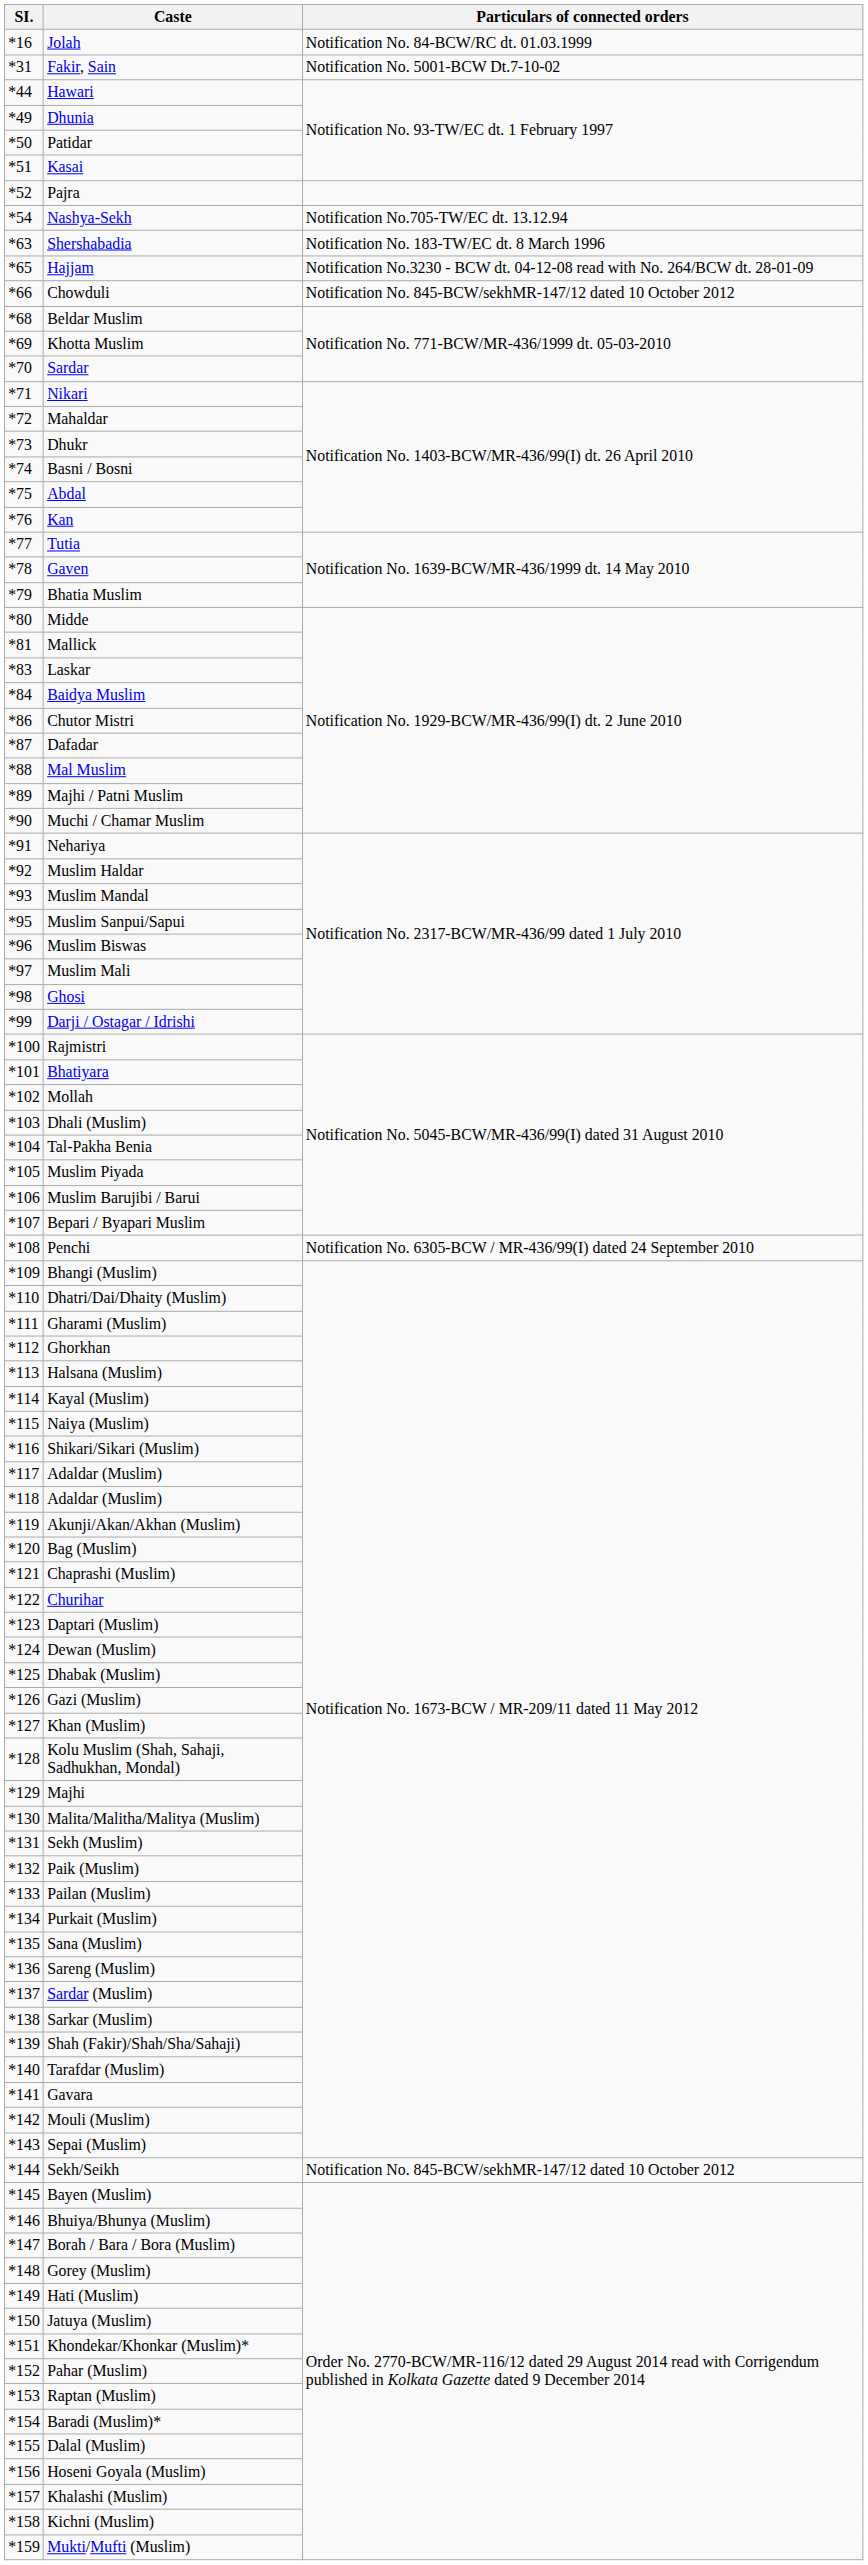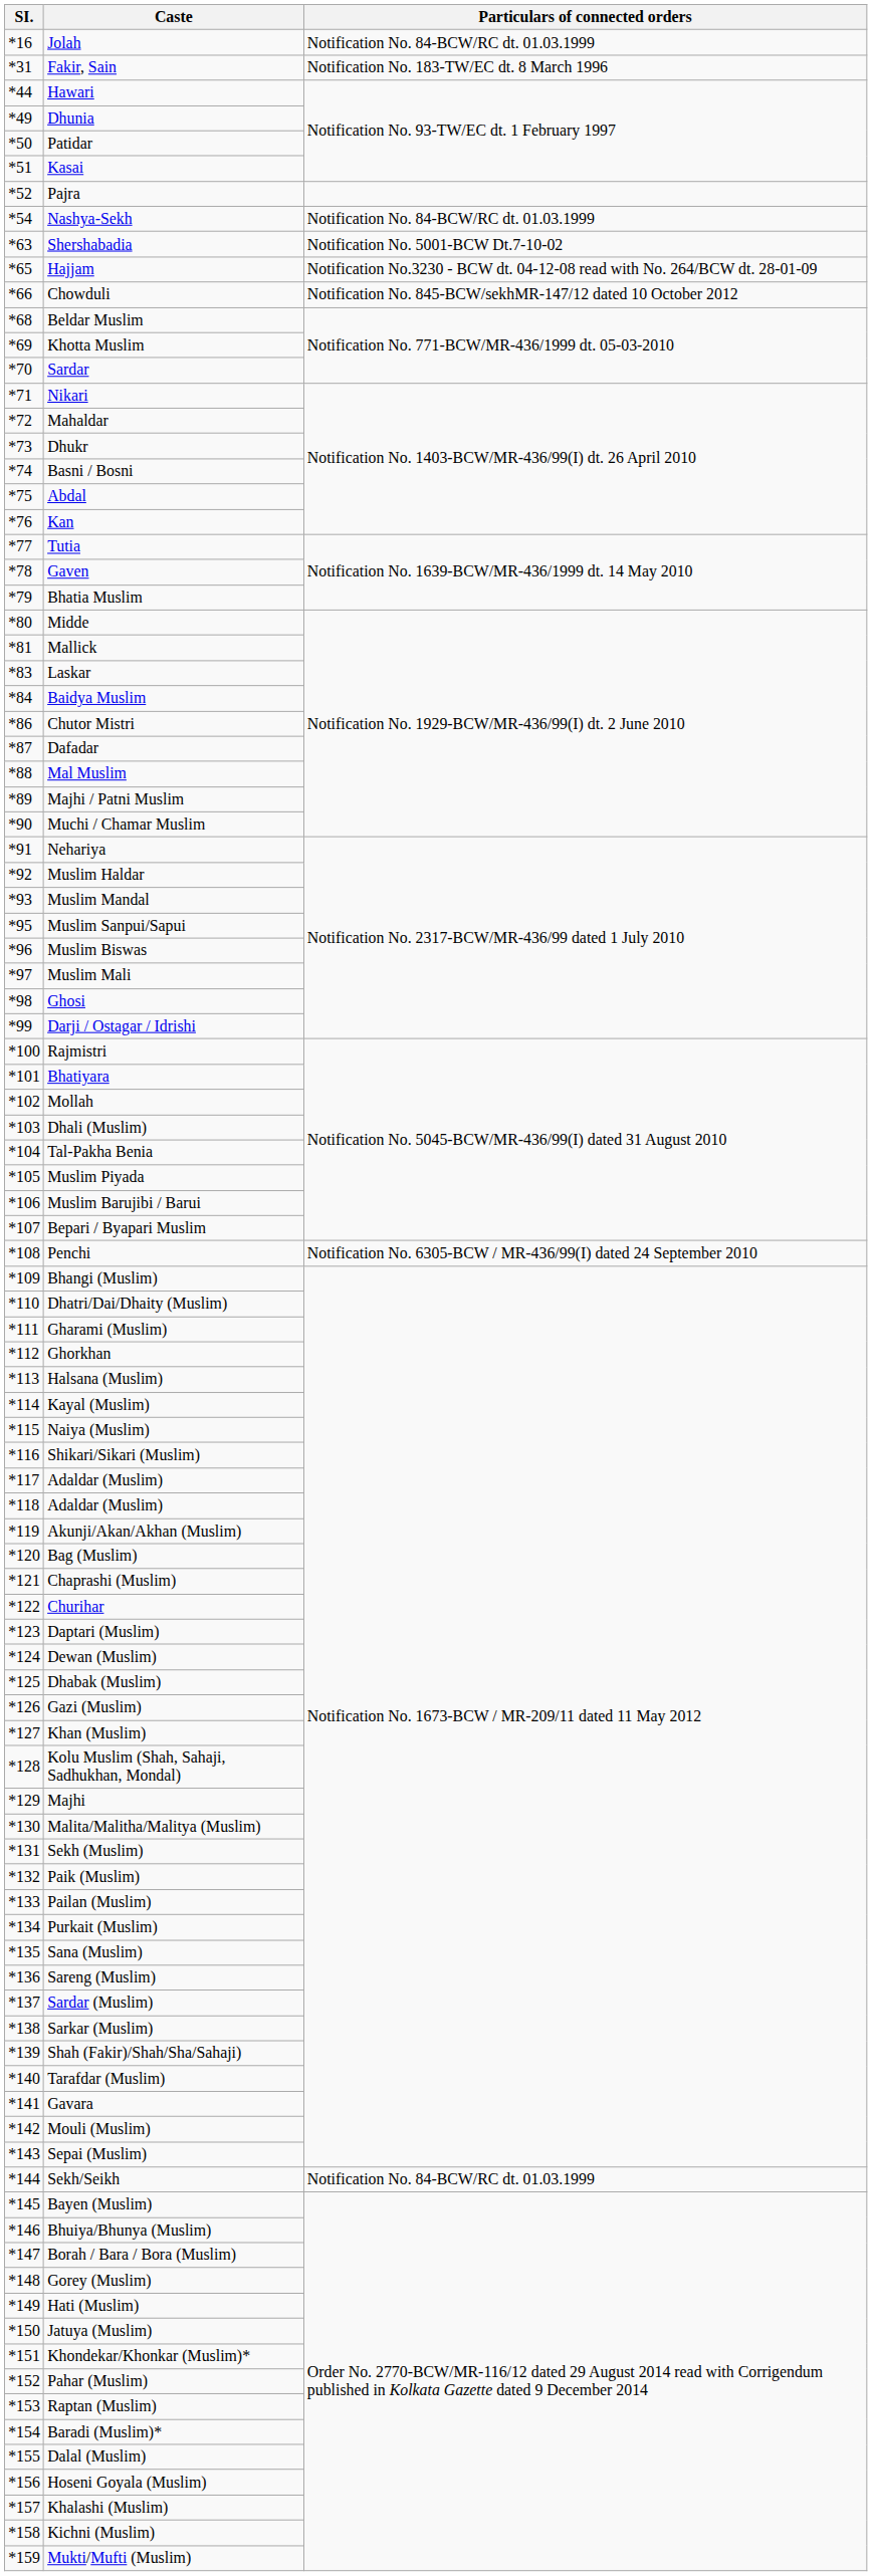 <table class="wikitable">
 <tr>
 <th>SI.</th>
 <th>Caste</th>
 <th>Particulars of connected orders</th>
 </tr>
 <tr>
 <td>*16</td>
 <td><a href='#'>Jolah</a></td>
 <td>Notification No. 84-BCW/RC dt. 01.03.1999</td>
 </tr>
 <tr>
 <td>*31</td>
 <td><a href='#'>Fakir</a>, <a href='#'>Sain</a></td>
-<td>Notification No. 5001-BCW Dt.7-10-02</td>
+<td>Notification No. 183-TW/EC dt. 8 March 1996</td>
 </tr>
 <tr>
 <td>*44</td>
 <td><a href='#'>Hawari</a></td>
 <td rowspan="4">Notification No. 93-TW/EC dt. 1 February 1997</td>
 </tr>
 <tr>
 <td>*49</td>
 <td><a href='#'>Dhunia</a></td>
 </tr>
 <tr>
 <td>*50</td>
 <td>Patidar</td>
 </tr>
 <tr>
 <td>*51</td>
 <td><a href='#'>Kasai</a></td>
 </tr>
 <tr>
 <td>*52</td>
 <td>Pajra</td>
 </tr>
 <tr>
 <td>*54</td>
 <td><a href='#'>Nashya-Sekh</a></td>
-<td>Notification No.705-TW/EC dt. 13.12.94</td>
+<td>Notification No. 84-BCW/RC dt. 01.03.1999</td>
 </tr>
 <tr>
 <td>*63</td>
 <td><a href='#'>Shershabadia</a></td>
-<td>Notification No. 183-TW/EC dt. 8 March 1996</td>
+<td>Notification No. 5001-BCW Dt.7-10-02</td>
 </tr>
 <tr>
 <td>*65</td>
 <td><a href='#'>Hajjam</a></td>
 <td>Notification No.3230 - BCW dt. 04-12-08 read with No. 264/BCW dt. 28-01-09</td>
 </tr>
 <tr>
 <td>*66</td>
 <td>Chowduli</td>
 <td>Notification No. 845-BCW/sekhMR-147/12 dated 10 October 2012</td>
 </tr>
 <tr>
 <td>*68</td>
 <td>Beldar Muslim</td>
 <td rowspan="3">Notification No. 771-BCW/MR-436/1999 dt. 05-03-2010</td>
 </tr>
 <tr>
 <td>*69</td>
 <td>Khotta Muslim</td>
 </tr>
 <tr>
 <td>*70</td>
 <td><a href='#'>Sardar</a></td>
 </tr>
 <tr>
 <td>*71</td>
 <td><a href='#'>Nikari</a></td>
 <td rowspan="6">Notification No. 1403-BCW/MR-436/99(I) dt. 26 April 2010</td>
 </tr>
 <tr>
 <td>*72</td>
 <td>Mahaldar</td>
 </tr>
 <tr>
 <td>*73</td>
 <td>Dhukr</td>
 </tr>
 <tr>
 <td>*74</td>
 <td>Basni / Bosni</td>
 </tr>
 <tr>
 <td>*75</td>
 <td><a href='#'>Abdal</a></td>
 </tr>
 <tr>
 <td>*76</td>
 <td><a href='#'>Kan</a></td>
 </tr>
 <tr>
 <td>*77</td>
 <td><a href='#'>Tutia</a></td>
 <td rowspan="3">Notification No. 1639-BCW/MR-436/1999 dt. 14 May 2010</td>
 </tr>
 <tr>
 <td>*78</td>
 <td><a href='#'>Gaven</a></td>
 </tr>
 <tr>
 <td>*79</td>
 <td>Bhatia Muslim</td>
 </tr>
 <tr>
 <td>*80</td>
 <td>Midde</td>
 <td rowspan="9">Notification No. 1929-BCW/MR-436/99(I) dt. 2 June 2010</td>
 </tr>
 <tr>
 <td>*81</td>
 <td>Mallick</td>
 </tr>
 <tr>
 <td>*83</td>
 <td>Laskar</td>
 </tr>
 <tr>
 <td>*84</td>
 <td><a href='#'>Baidya Muslim</a></td>
 </tr>
 <tr>
 <td>*86</td>
 <td>Chutor Mistri</td>
 </tr>
 <tr>
 <td>*87</td>
 <td>Dafadar</td>
 </tr>
 <tr>
 <td>*88</td>
 <td><a href='#'>Mal Muslim</a></td>
 </tr>
 <tr>
 <td>*89</td>
 <td>Majhi / Patni Muslim</td>
 </tr>
 <tr>
 <td>*90</td>
 <td>Muchi / Chamar Muslim</td>
 </tr>
 <tr>
 <td>*91</td>
 <td>Nehariya</td>
 <td rowspan="8">Notification No. 2317-BCW/MR-436/99 dated 1 July 2010</td>
 </tr>
 <tr>
 <td>*92</td>
 <td>Muslim Haldar</td>
 </tr>
 <tr>
 <td>*93</td>
 <td>Muslim Mandal</td>
 </tr>
 <tr>
 <td>*95</td>
 <td>Muslim Sanpui/Sapui</td>
 </tr>
 <tr>
 <td>*96</td>
 <td>Muslim Biswas</td>
 </tr>
 <tr>
 <td>*97</td>
 <td>Muslim Mali</td>
 </tr>
 <tr>
 <td>*98</td>
 <td><a href='#'>Ghosi</a></td>
 </tr>
 <tr>
 <td>*99</td>
 <td><a href='#'>Darji / Ostagar / Idrishi</a></td>
 </tr>
 <tr>
 <td>*100</td>
 <td>Rajmistri</td>
 <td rowspan="8">Notification No. 5045-BCW/MR-436/99(I) dated 31 August 2010</td>
 </tr>
 <tr>
 <td>*101</td>
 <td><a href='#'>Bhatiyara</a></td>
 </tr>
 <tr>
 <td>*102</td>
 <td>Mollah</td>
 </tr>
 <tr>
 <td>*103</td>
 <td>Dhali (Muslim)</td>
 </tr>
 <tr>
 <td>*104</td>
 <td>Tal-Pakha Benia</td>
 </tr>
 <tr>
 <td>*105</td>
 <td>Muslim Piyada</td>
 </tr>
 <tr>
 <td>*106</td>
 <td>Muslim Barujibi / Barui</td>
 </tr>
 <tr>
 <td>*107</td>
 <td>Bepari / Byapari Muslim</td>
 </tr>
 <tr>
 <td>*108</td>
 <td>Penchi</td>
 <td rowspan="1">Notification No. 6305-BCW / MR-436/99(I) dated 24 September 2010</td>
 </tr>
 <tr>
 <td>*109</td>
 <td>Bhangi (Muslim)</td>
 <td rowspan="35">Notification No. 1673-BCW / MR-209/11 dated 11 May 2012</td>
 </tr>
 <tr>
 <td>*110</td>
 <td>Dhatri/Dai/Dhaity (Muslim)</td>
 </tr>
 <tr>
 <td>*111</td>
 <td>Gharami (Muslim)</td>
 </tr>
 <tr>
 <td>*112</td>
 <td>Ghorkhan</td>
 </tr>
 <tr>
 <td>*113</td>
 <td>Halsana (Muslim)</td>
 </tr>
 <tr>
 <td>*114</td>
 <td>Kayal (Muslim)</td>
 </tr>
 <tr>
 <td>*115</td>
 <td>Naiya (Muslim)</td>
 </tr>
 <tr>
 <td>*116</td>
 <td>Shikari/Sikari (Muslim)</td>
 </tr>
 <tr>
 <td>*117</td>
 <td>Adaldar (Muslim)</td>
 </tr>
 <tr>
 <td>*118</td>
 <td>Adaldar (Muslim)</td>
 </tr>
 <tr>
 <td>*119</td>
 <td>Akunji/Akan/Akhan (Muslim)</td>
 </tr>
 <tr>
 <td>*120</td>
 <td>Bag (Muslim)</td>
 </tr>
 <tr>
 <td>*121</td>
 <td>Chaprashi (Muslim)</td>
 </tr>
 <tr>
 <td>*122</td>
 <td><a href='#'>Churihar</a></td>
 </tr>
 <tr>
 <td>*123</td>
 <td>Daptari (Muslim)</td>
 </tr>
 <tr>
 <td>*124</td>
 <td>Dewan (Muslim)</td>
 </tr>
 <tr>
 <td>*125</td>
 <td>Dhabak (Muslim)</td>
 </tr>
 <tr>
 <td>*126</td>
 <td>Gazi (Muslim)</td>
 </tr>
 <tr>
 <td>*127</td>
 <td>Khan (Muslim)</td>
 </tr>
 <tr>
 <td>*128</td>
 <td>Kolu Muslim (Shah, Sahaji, Sadhukhan, Mondal)</td>
 </tr>
 <tr>
 <td>*129</td>
 <td>Majhi</td>
 </tr>
 <tr>
 <td>*130</td>
 <td>Malita/Malitha/Malitya (Muslim)</td>
 </tr>
 <tr>
 <td>*131</td>
 <td>Sekh (Muslim)</td>
 </tr>
 <tr>
 <td>*132</td>
 <td>Paik (Muslim)</td>
 </tr>
 <tr>
 <td>*133</td>
 <td>Pailan (Muslim)</td>
 </tr>
 <tr>
 <td>*134</td>
 <td>Purkait (Muslim)</td>
 </tr>
 <tr>
 <td>*135</td>
 <td>Sana (Muslim)</td>
 </tr>
 <tr>
 <td>*136</td>
 <td>Sareng (Muslim)</td>
 </tr>
 <tr>
 <td>*137</td>
 <td><a href='#'>Sardar</a> (Muslim)</td>
 </tr>
 <tr>
 <td>*138</td>
 <td>Sarkar (Muslim)</td>
 </tr>
 <tr>
 <td>*139</td>
 <td>Shah (Fakir)/Shah/Sha/Sahaji)</td>
 </tr>
 <tr>
 <td>*140</td>
 <td>Tarafdar (Muslim)</td>
 </tr>
 <tr>
 <td>*141</td>
 <td>Gavara</td>
 </tr>
 <tr>
 <td>*142</td>
 <td>Mouli (Muslim)</td>
 </tr>
 <tr>
 <td>*143</td>
 <td>Sepai (Muslim)</td>
 </tr>
 <tr>
 <td>*144</td>
 <td>Sekh/Seikh</td>
-<td>Notification No. 845-BCW/sekhMR-147/12 dated 10 October 2012</td>
+<td>Notification No. 84-BCW/RC dt. 01.03.1999</td>
 </tr>
 <tr>
 <td>*145</td>
 <td>Bayen (Muslim)</td>
 <td rowspan="15">Order No. 2770-BCW/MR-116/12 dated 29 August 2014 read with Corrigendum published in <em>Kolkata Gazette</em> dated 9 December 2014</td>
 </tr>
 <tr>
 <td>*146</td>
 <td>Bhuiya/Bhunya (Muslim)</td>
 </tr>
 <tr>
 <td>*147</td>
 <td>Borah / Bara / Bora (Muslim)</td>
 </tr>
 <tr>
 <td>*148</td>
 <td>Gorey (Muslim)</td>
 </tr>
 <tr>
 <td>*149</td>
 <td>Hati (Muslim)</td>
 </tr>
 <tr>
 <td>*150</td>
 <td>Jatuya (Muslim)</td>
 </tr>
 <tr>
 <td>*151</td>
 <td>Khondekar/Khonkar (Muslim)*</td>
 </tr>
 <tr>
 <td>*152</td>
 <td>Pahar (Muslim)</td>
 </tr>
 <tr>
 <td>*153</td>
 <td>Raptan (Muslim)</td>
 </tr>
 <tr>
 <td>*154</td>
 <td>Baradi (Muslim)*</td>
 </tr>
 <tr>
 <td>*155</td>
 <td>Dalal (Muslim)</td>
 </tr>
 <tr>
 <td>*156</td>
 <td>Hoseni Goyala (Muslim)</td>
 </tr>
 <tr>
 <td>*157</td>
 <td>Khalashi (Muslim)</td>
 </tr>
 <tr>
 <td>*158</td>
 <td>Kichni (Muslim)</td>
 </tr>
 <tr>
 <td>*159</td>
 <td><a href='#'>Mukti</a>/<a href='#'>Mufti</a> (Muslim)</td>
 </tr>
 </table>
